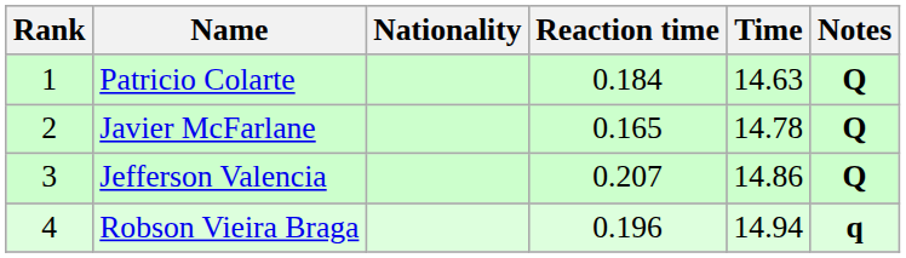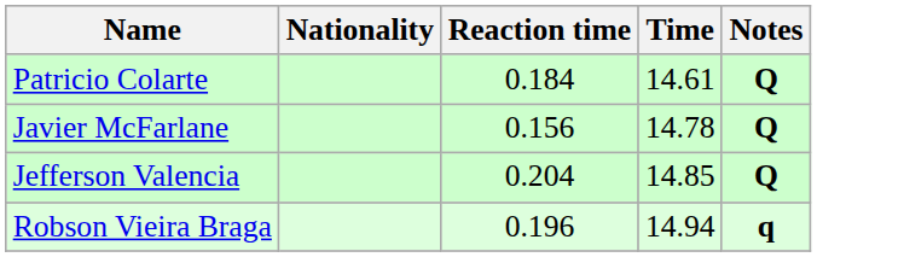 <table class="wikitable sortable" style="text-align:center">
 <tr>
-<th>Rank</th>
 <th>Name</th>
 <th>Nationality</th>
 <th>Reaction time</th>
 <th>Time</th>
 <th>Notes</th>
 </tr>
 <tr bgcolor=ccffcc>
-<td align=center>1</td>
 <td align=left><a href='#'>Patricio Colarte</a></td>
 <td align=left></td>
 <td>0.184</td>
-<td>14.63</td>
+<td>14.61</td>
 <td><strong>Q</strong></td>
 </tr>
 <tr bgcolor=ccffcc>
-<td align=center>2</td>
 <td align=left><a href='#'>Javier McFarlane</a></td>
 <td align=left></td>
-<td>0.165</td>
+<td>0.156</td>
 <td>14.78</td>
 <td><strong>Q</strong></td>
 </tr>
 <tr bgcolor=ccffcc>
-<td align=center>3</td>
 <td align=left><a href='#'>Jefferson Valencia</a></td>
 <td align=left></td>
-<td>0.207</td>
-<td>14.86</td>
+<td>0.204</td>
+<td>14.85</td>
 <td><strong>Q</strong></td>
 </tr>
 <tr bgcolor=ddffdd>
-<td align=center>4</td>
 <td align=left><a href='#'>Robson Vieira Braga</a></td>
 <td align=left></td>
 <td>0.196</td>
 <td>14.94</td>
 <td><strong>q</strong></td>
 </tr>
 </table>
